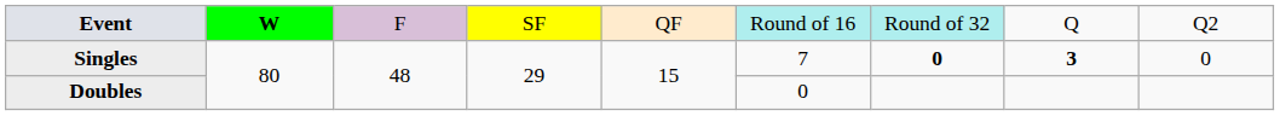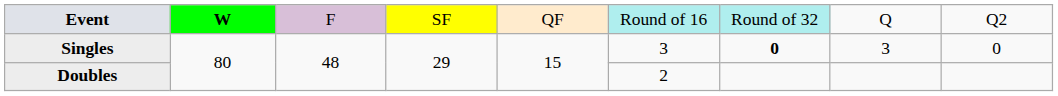 <table class=wikitable style=font-size:90%;text-align:center>
 <tr>
 <td style="width:130px; background:#dfe2e9;"><strong>Event</strong></td>
 <td style="width:80px; background:lime;"><strong>W</strong></td>
 <td style="width:85px; background:thistle;">F</td>
 <td style="width:85px; background:#ff0;">SF</td>
 <td style="width:85px; background:#ffebcd;">QF</td>
 <td style="width:85px; background:#afeeee;">Round of 16</td>
 <td style="width:85px; background:#afeeee;">Round of 32</td>
 <td width=85>Q</td>
 <td width=85>Q2</td>
 </tr>
 <tr>
 <th style="background:#ededed;">Singles</th>
 <td rowspan=2>80</td>
 <td rowspan=2>48</td>
 <td rowspan=2>29</td>
 <td rowspan=2>15</td>
-<td>7</td>
+<td>3</td>
 <td><strong>0</strong></td>
-<td><strong>3</strong></td>
+<td>3</td>
 <td>0</td>
 </tr>
 <tr>
 <th style="background:#ededed;">Doubles</th>
-<td>0</td>
+<td>2</td>
 <td></td>
 <td></td>
 <td></td>
 </tr>
 </table>
